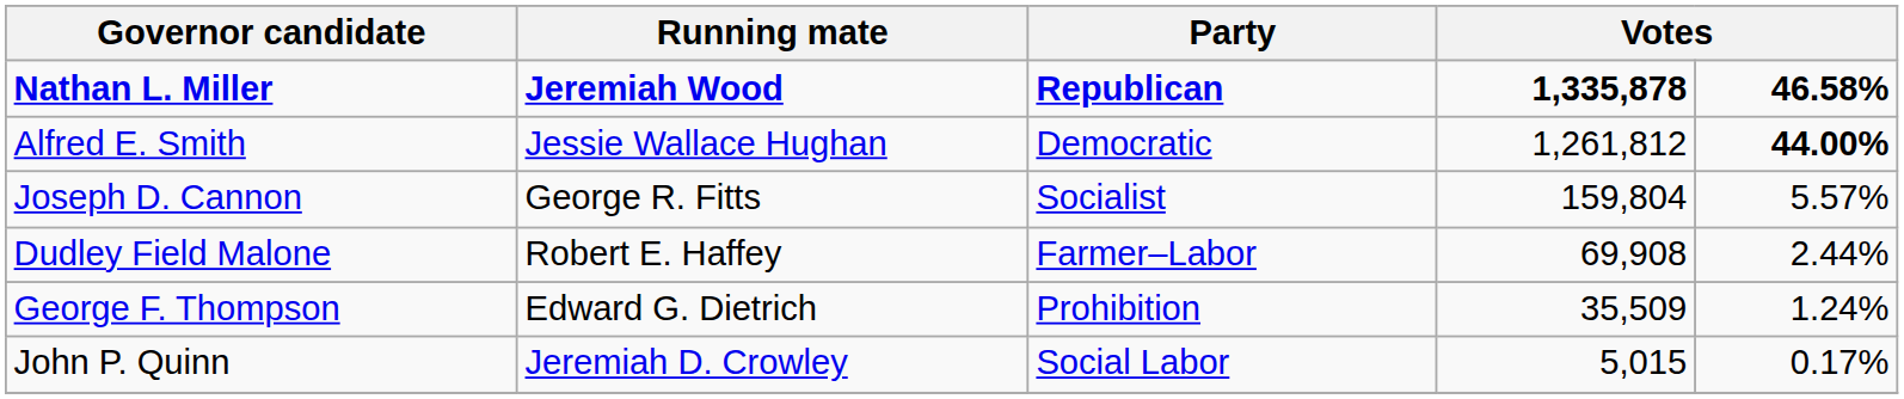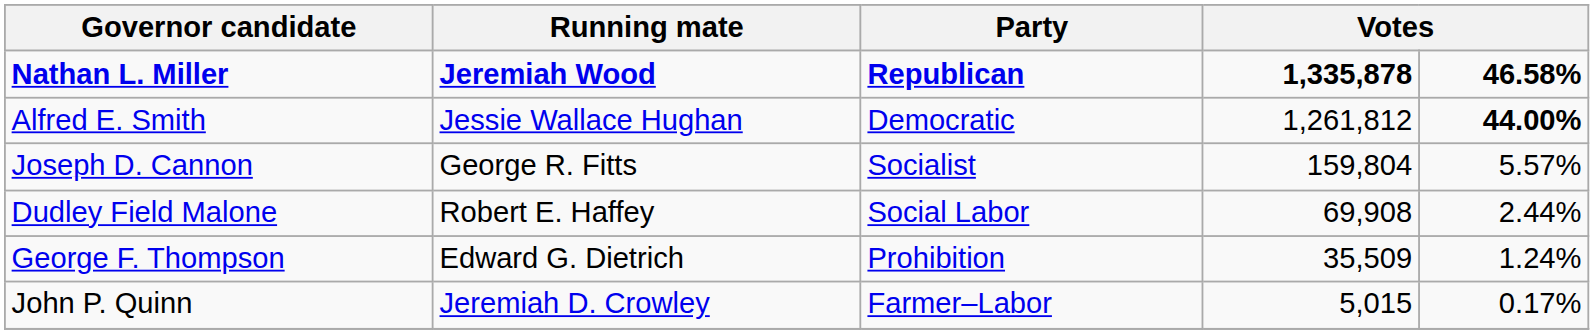 <table class=wikitable>
 <tr bgcolor=lightgrey>
 <th width="20%">Governor candidate</th>
 <th width="20%">Running mate</th>
 <th width="16%">Party</th>
 <th width="18%" colspan="2">Votes</th>
 </tr>
 <tr>
 <td><strong><a href='#'>Nathan L. Miller</a></strong></td>
 <td><strong><a href='#'>Jeremiah Wood</a></strong></td>
 <td><strong><a href='#'>Republican</a></strong></td>
 <td align="right"><strong>1,335,878</strong></td>
 <td align="right"><strong>46.58%</strong></td>
 </tr>
 <tr>
 <td><a href='#'>Alfred E. Smith</a></td>
 <td><a href='#'>Jessie Wallace Hughan</a></td>
 <td><a href='#'>Democratic</a></td>
 <td align="right">1,261,812</td>
 <td align="right"><strong>44.00%</strong></td>
 </tr>
 <tr>
 <td><a href='#'>Joseph D. Cannon</a></td>
 <td>George R. Fitts</td>
 <td><a href='#'>Socialist</a></td>
 <td align="right">159,804</td>
 <td align="right">5.57%</td>
 </tr>
 <tr>
 <td><a href='#'>Dudley Field Malone</a></td>
 <td>Robert E. Haffey</td>
-<td><a href='#'>Farmer–Labor</a></td>
+<td><a href='#'>Social Labor</a></td>
 <td align="right">69,908</td>
 <td align="right">2.44%</td>
 </tr>
 <tr>
 <td><a href='#'>George F. Thompson</a></td>
 <td>Edward G. Dietrich</td>
 <td><a href='#'>Prohibition</a></td>
 <td align="right">35,509</td>
 <td align="right">1.24%</td>
 </tr>
 <tr>
 <td>John P. Quinn</td>
 <td><a href='#'>Jeremiah D. Crowley</a></td>
-<td><a href='#'>Social Labor</a></td>
+<td><a href='#'>Farmer–Labor</a></td>
 <td align="right">5,015</td>
 <td align="right">0.17%</td>
 </tr>
 <tr>
 </tr>
 </table>
